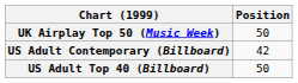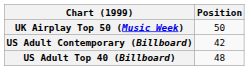 <table class="wikitable sortable plainrowheaders">
 <tr>
 <th>Chart (1999)</th>
 <th>Position</th>
 </tr>
 <tr>
 <th scope="row">UK Airplay Top 50 (<em><a href='#'>Music Week</a></em>)</th>
 <td align="center">50</td>
 </tr>
 <tr>
 <th scope="row">US Adult Contemporary (<em>Billboard</em>)</th>
 <td align="center">42</td>
 </tr>
 <tr>
 <th scope="row">US Adult Top 40 (<em>Billboard</em>)</th>
-<td align="center">50</td>
+<td align="center">48</td>
 </tr>
 </table>
